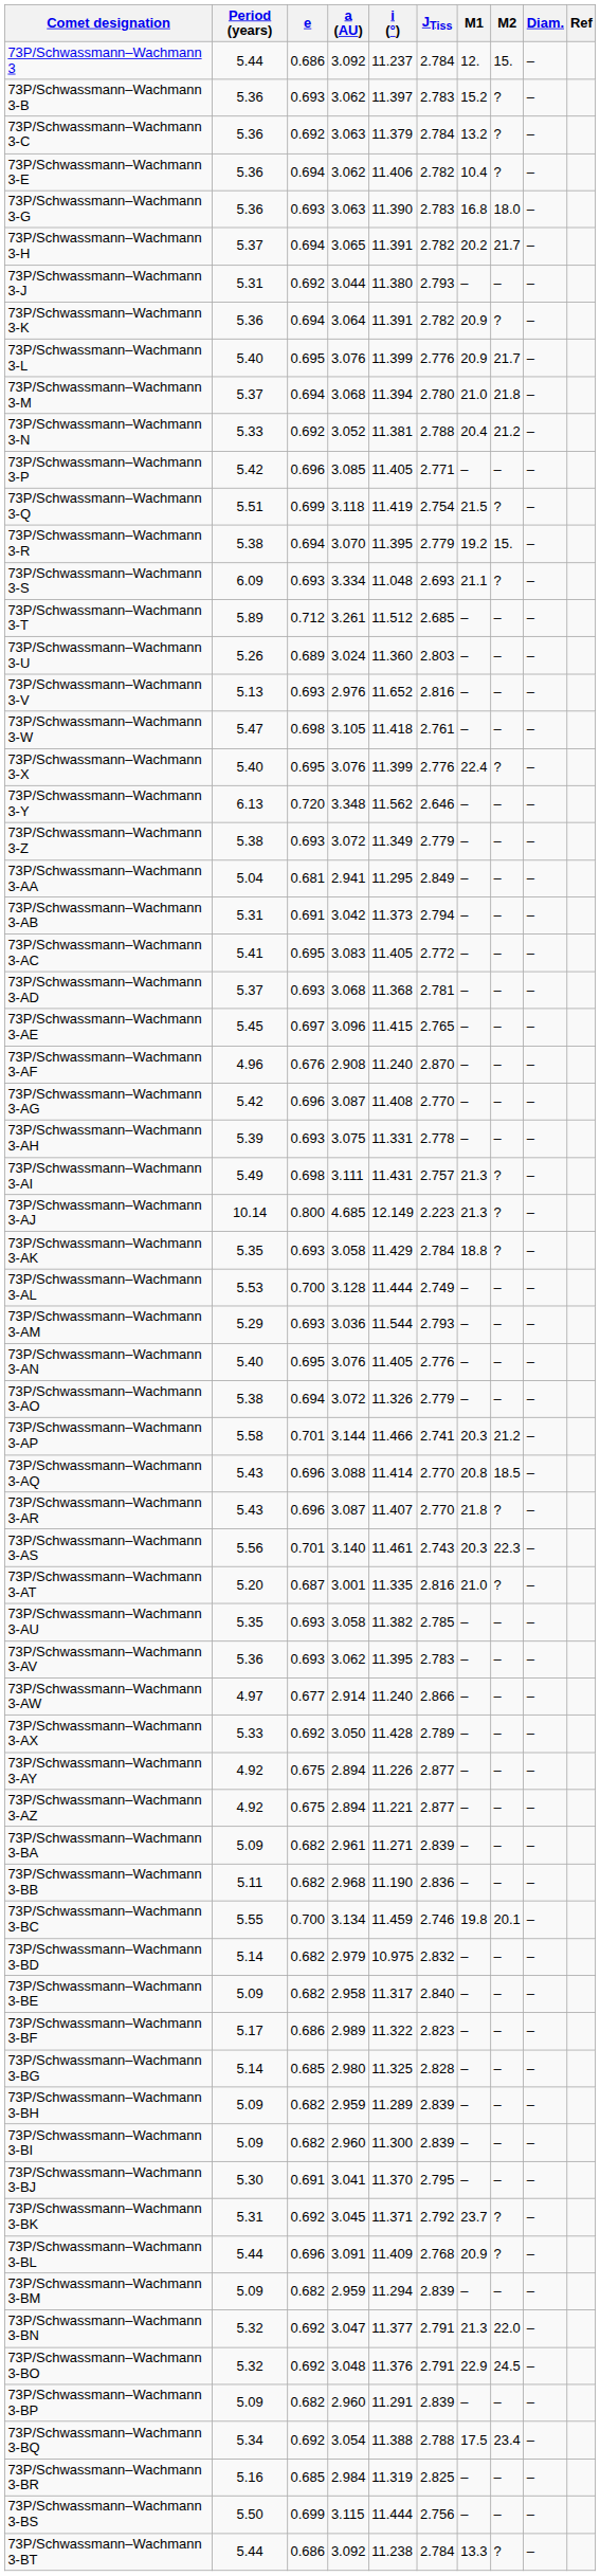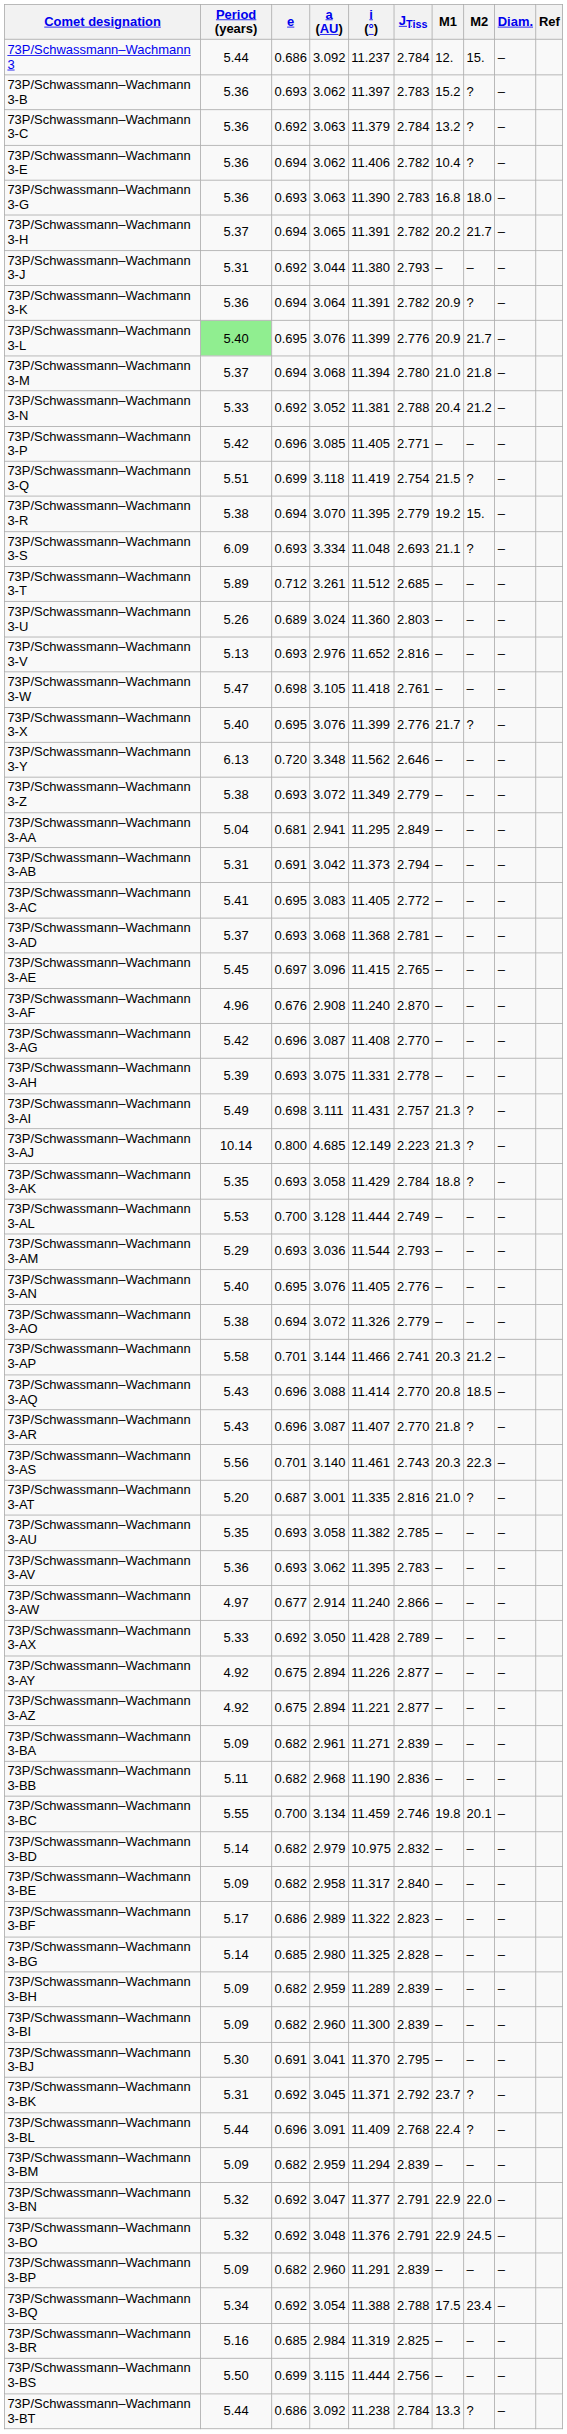 <table class="wikitable sortable">
 <tr>
 <th align="left" width=235 data-sort-type="number"><a href='#'>Comet designation</a></th>
 <th width="80"><a href='#'>Period</a><br>(years)</th>
 <th><a href='#'>e</a></th>
 <th><a href='#'>a</a><br>(<a href='#'>AU</a>)</th>
 <th><a href='#'>i</a><br>(<a href='#'>°</a>)</th>
 <th><a href='#'>J<sub>Tiss</sub></a></th>
 <th>M1</th>
 <th>M2</th>
 <th><a href='#'>Diam.</a></th>
 <th>Ref</th>
 </tr>
 <tr id="1000394">
 <td><a href='#'>73P/Schwassmann–Wachmann 3</a></td>
 <td align="center">5.44</td>
 <td>0.686</td>
 <td>3.092</td>
 <td>11.237</td>
 <td>2.784</td>
 <td>12.</td>
 <td>15.</td>
 <td>–</td>
 <td></td>
 </tr>
 <tr id="1000394">
 <td>73P/Schwassmann–Wachmann 3-B</td>
 <td align="center">5.36</td>
 <td>0.693</td>
 <td>3.062</td>
 <td>11.397</td>
 <td>2.783</td>
 <td>15.2</td>
 <td>?</td>
 <td>–</td>
 <td></td>
 </tr>
 <tr id="1000081">
 <td>73P/Schwassmann–Wachmann 3-C</td>
 <td align="center">5.36</td>
 <td>0.692</td>
 <td>3.063</td>
 <td>11.379</td>
 <td>2.784</td>
 <td>13.2</td>
 <td>?</td>
 <td>–</td>
 <td></td>
 </tr>
 <tr id="1000324">
 <td>73P/Schwassmann–Wachmann 3-E</td>
 <td align="center">5.36</td>
 <td>0.694</td>
 <td>3.062</td>
 <td>11.406</td>
 <td>2.782</td>
 <td>10.4</td>
 <td>?</td>
 <td>–</td>
 <td></td>
 </tr>
 <tr id="1002326">
 <td>73P/Schwassmann–Wachmann 3-G</td>
 <td align="center">5.36</td>
 <td>0.693</td>
 <td>3.063</td>
 <td>11.390</td>
 <td>2.783</td>
 <td>16.8</td>
 <td>18.0</td>
 <td>–</td>
 <td></td>
 </tr>
 <tr id="1002327">
 <td>73P/Schwassmann–Wachmann 3-H</td>
 <td align="center">5.37</td>
 <td>0.694</td>
 <td>3.065</td>
 <td>11.391</td>
 <td>2.782</td>
 <td>20.2</td>
 <td>21.7</td>
 <td>–</td>
 <td></td>
 </tr>
 <tr id="1002336">
 <td>73P/Schwassmann–Wachmann 3-J</td>
 <td align="center">5.31</td>
 <td>0.692</td>
 <td>3.044</td>
 <td>11.380</td>
 <td>2.793</td>
 <td>–</td>
 <td>–</td>
 <td>–</td>
 <td></td>
 </tr>
 <tr id="1002332">
 <td>73P/Schwassmann–Wachmann 3-K</td>
 <td align="center">5.36</td>
 <td>0.694</td>
 <td>3.064</td>
 <td>11.391</td>
 <td>2.782</td>
 <td>20.9</td>
 <td>?</td>
 <td>–</td>
 <td></td>
 </tr>
 <tr id="1002334">
 <td>73P/Schwassmann–Wachmann 3-L</td>
-<td align="center">5.40</td>
+<td align="center" style="background: lightgreen;">5.40</td>
 <td>0.695</td>
 <td>3.076</td>
 <td>11.399</td>
 <td>2.776</td>
 <td>20.9</td>
 <td>21.7</td>
 <td>–</td>
 <td></td>
 </tr>
 <tr id="1002331">
 <td>73P/Schwassmann–Wachmann 3-M</td>
 <td align="center">5.37</td>
 <td>0.694</td>
 <td>3.068</td>
 <td>11.394</td>
 <td>2.780</td>
 <td>21.0</td>
 <td>21.8</td>
 <td>–</td>
 <td></td>
 </tr>
 <tr id="1002338">
 <td>73P/Schwassmann–Wachmann 3-N</td>
 <td align="center">5.33</td>
 <td>0.692</td>
 <td>3.052</td>
 <td>11.381</td>
 <td>2.788</td>
 <td>20.4</td>
 <td>21.2</td>
 <td>–</td>
 <td></td>
 </tr>
 <tr id="1002335">
 <td>73P/Schwassmann–Wachmann 3-P</td>
 <td align="center">5.42</td>
 <td>0.696</td>
 <td>3.085</td>
 <td>11.405</td>
 <td>2.771</td>
 <td>–</td>
 <td>–</td>
 <td>–</td>
 <td></td>
 </tr>
 <tr id="1002333">
 <td>73P/Schwassmann–Wachmann 3-Q</td>
 <td align="center">5.51</td>
 <td>0.699</td>
 <td>3.118</td>
 <td>11.419</td>
 <td>2.754</td>
 <td>21.5</td>
 <td>?</td>
 <td>–</td>
 <td></td>
 </tr>
 <tr id="1002339">
 <td>73P/Schwassmann–Wachmann 3-R</td>
 <td align="center">5.38</td>
 <td>0.694</td>
 <td>3.070</td>
 <td>11.395</td>
 <td>2.779</td>
 <td>19.2</td>
 <td>15.</td>
 <td>–</td>
 <td></td>
 </tr>
 <tr id="1002340">
 <td>73P/Schwassmann–Wachmann 3-S</td>
 <td align="center">6.09</td>
 <td>0.693</td>
 <td>3.334</td>
 <td>11.048</td>
 <td>2.693</td>
 <td>21.1</td>
 <td>?</td>
 <td>–</td>
 <td></td>
 </tr>
 <tr id="1002341">
 <td>73P/Schwassmann–Wachmann 3-T</td>
 <td align="center">5.89</td>
 <td>0.712</td>
 <td>3.261</td>
 <td>11.512</td>
 <td>2.685</td>
 <td>–</td>
 <td>–</td>
 <td>–</td>
 <td></td>
 </tr>
 <tr id="1002342">
 <td>73P/Schwassmann–Wachmann 3-U</td>
 <td align="center">5.26</td>
 <td>0.689</td>
 <td>3.024</td>
 <td>11.360</td>
 <td>2.803</td>
 <td>–</td>
 <td>–</td>
 <td>–</td>
 <td></td>
 </tr>
 <tr id="1002343">
 <td>73P/Schwassmann–Wachmann 3-V</td>
 <td align="center">5.13</td>
 <td>0.693</td>
 <td>2.976</td>
 <td>11.652</td>
 <td>2.816</td>
 <td>–</td>
 <td>–</td>
 <td>–</td>
 <td></td>
 </tr>
 <tr id="1002344">
 <td>73P/Schwassmann–Wachmann 3-W</td>
 <td align="center">5.47</td>
 <td>0.698</td>
 <td>3.105</td>
 <td>11.418</td>
 <td>2.761</td>
 <td>–</td>
 <td>–</td>
 <td>–</td>
 <td></td>
 </tr>
 <tr id="1002345">
 <td>73P/Schwassmann–Wachmann 3-X</td>
 <td align="center">5.40</td>
 <td>0.695</td>
 <td>3.076</td>
 <td>11.399</td>
 <td>2.776</td>
-<td>22.4</td>
+<td>21.7</td>
 <td>?</td>
 <td>–</td>
 <td></td>
 </tr>
 <tr id="1002346">
 <td>73P/Schwassmann–Wachmann 3-Y</td>
 <td align="center">6.13</td>
 <td>0.720</td>
 <td>3.348</td>
 <td>11.562</td>
 <td>2.646</td>
 <td>–</td>
 <td>–</td>
 <td>–</td>
 <td></td>
 </tr>
 <tr id="1002348">
 <td>73P/Schwassmann–Wachmann 3-Z</td>
 <td align="center">5.38</td>
 <td>0.693</td>
 <td>3.072</td>
 <td>11.349</td>
 <td>2.779</td>
 <td>–</td>
 <td>–</td>
 <td>–</td>
 <td></td>
 </tr>
 <tr id="1002349">
 <td>73P/Schwassmann–Wachmann 3-AA</td>
 <td align="center">5.04</td>
 <td>0.681</td>
 <td>2.941</td>
 <td>11.295</td>
 <td>2.849</td>
 <td>–</td>
 <td>–</td>
 <td>–</td>
 <td></td>
 </tr>
 <tr id="1002350">
 <td>73P/Schwassmann–Wachmann 3-AB</td>
 <td align="center">5.31</td>
 <td>0.691</td>
 <td>3.042</td>
 <td>11.373</td>
 <td>2.794</td>
 <td>–</td>
 <td>–</td>
 <td>–</td>
 <td></td>
 </tr>
 <tr id="1002351">
 <td>73P/Schwassmann–Wachmann 3-AC</td>
 <td align="center">5.41</td>
 <td>0.695</td>
 <td>3.083</td>
 <td>11.405</td>
 <td>2.772</td>
 <td>–</td>
 <td>–</td>
 <td>–</td>
 <td></td>
 </tr>
 <tr id="1002352">
 <td>73P/Schwassmann–Wachmann 3-AD</td>
 <td align="center">5.37</td>
 <td>0.693</td>
 <td>3.068</td>
 <td>11.368</td>
 <td>2.781</td>
 <td>–</td>
 <td>–</td>
 <td>–</td>
 <td></td>
 </tr>
 <tr id="1002353">
 <td>73P/Schwassmann–Wachmann 3-AE</td>
 <td align="center">5.45</td>
 <td>0.697</td>
 <td>3.096</td>
 <td>11.415</td>
 <td>2.765</td>
 <td>–</td>
 <td>–</td>
 <td>–</td>
 <td></td>
 </tr>
 <tr id="1002354">
 <td>73P/Schwassmann–Wachmann 3-AF</td>
 <td align="center">4.96</td>
 <td>0.676</td>
 <td>2.908</td>
 <td>11.240</td>
 <td>2.870</td>
 <td>–</td>
 <td>–</td>
 <td>–</td>
 <td></td>
 </tr>
 <tr id="1002355">
 <td>73P/Schwassmann–Wachmann 3-AG</td>
 <td align="center">5.42</td>
 <td>0.696</td>
 <td>3.087</td>
 <td>11.408</td>
 <td>2.770</td>
 <td>–</td>
 <td>–</td>
 <td>–</td>
 <td></td>
 </tr>
 <tr id="1002356">
 <td>73P/Schwassmann–Wachmann 3-AH</td>
 <td align="center">5.39</td>
 <td>0.693</td>
 <td>3.075</td>
 <td>11.331</td>
 <td>2.778</td>
 <td>–</td>
 <td>–</td>
 <td>–</td>
 <td></td>
 </tr>
 <tr id="1002357">
 <td>73P/Schwassmann–Wachmann 3-AI</td>
 <td align="center">5.49</td>
 <td>0.698</td>
 <td>3.111</td>
 <td>11.431</td>
 <td>2.757</td>
 <td>21.3</td>
 <td>?</td>
 <td>–</td>
 <td></td>
 </tr>
 <tr id="1002358">
 <td>73P/Schwassmann–Wachmann 3-AJ</td>
 <td align="center">10.14</td>
 <td>0.800</td>
 <td>4.685</td>
 <td>12.149</td>
 <td>2.223</td>
 <td>21.3</td>
 <td>?</td>
 <td>–</td>
 <td></td>
 </tr>
 <tr id="1002359">
 <td>73P/Schwassmann–Wachmann 3-AK</td>
 <td align="center">5.35</td>
 <td>0.693</td>
 <td>3.058</td>
 <td>11.429</td>
 <td>2.784</td>
 <td>18.8</td>
 <td>?</td>
 <td>–</td>
 <td></td>
 </tr>
 <tr id="1002360">
 <td>73P/Schwassmann–Wachmann 3-AL</td>
 <td align="center">5.53</td>
 <td>0.700</td>
 <td>3.128</td>
 <td>11.444</td>
 <td>2.749</td>
 <td>–</td>
 <td>–</td>
 <td>–</td>
 <td></td>
 </tr>
 <tr id="1002361">
 <td>73P/Schwassmann–Wachmann 3-AM</td>
 <td align="center">5.29</td>
 <td>0.693</td>
 <td>3.036</td>
 <td>11.544</td>
 <td>2.793</td>
 <td>–</td>
 <td>–</td>
 <td>–</td>
 <td></td>
 </tr>
 <tr id="1002363">
 <td>73P/Schwassmann–Wachmann 3-AN</td>
 <td align="center">5.40</td>
 <td>0.695</td>
 <td>3.076</td>
 <td>11.405</td>
 <td>2.776</td>
 <td>–</td>
 <td>–</td>
 <td>–</td>
 <td></td>
 </tr>
 <tr id="1002364">
 <td>73P/Schwassmann–Wachmann 3-AO</td>
 <td align="center">5.38</td>
 <td>0.694</td>
 <td>3.072</td>
 <td>11.326</td>
 <td>2.779</td>
 <td>–</td>
 <td>–</td>
 <td>–</td>
 <td></td>
 </tr>
 <tr id="1002365">
 <td>73P/Schwassmann–Wachmann 3-AP</td>
 <td align="center">5.58</td>
 <td>0.701</td>
 <td>3.144</td>
 <td>11.466</td>
 <td>2.741</td>
 <td>20.3</td>
 <td>21.2</td>
 <td>–</td>
 <td></td>
 </tr>
 <tr id="1002366">
 <td>73P/Schwassmann–Wachmann 3-AQ</td>
 <td align="center">5.43</td>
 <td>0.696</td>
 <td>3.088</td>
 <td>11.414</td>
 <td>2.770</td>
 <td>20.8</td>
 <td>18.5</td>
 <td>–</td>
 <td></td>
 </tr>
 <tr id="1002367">
 <td>73P/Schwassmann–Wachmann 3-AR</td>
 <td align="center">5.43</td>
 <td>0.696</td>
 <td>3.087</td>
 <td>11.407</td>
 <td>2.770</td>
 <td>21.8</td>
 <td>?</td>
 <td>–</td>
 <td></td>
 </tr>
 <tr id="1002368">
 <td>73P/Schwassmann–Wachmann 3-AS</td>
 <td align="center">5.56</td>
 <td>0.701</td>
 <td>3.140</td>
 <td>11.461</td>
 <td>2.743</td>
 <td>20.3</td>
 <td>22.3</td>
 <td>–</td>
 <td></td>
 </tr>
 <tr id="1002369">
 <td>73P/Schwassmann–Wachmann 3-AT</td>
 <td align="center">5.20</td>
 <td>0.687</td>
 <td>3.001</td>
 <td>11.335</td>
 <td>2.816</td>
 <td>21.0</td>
 <td>?</td>
 <td>–</td>
 <td></td>
 </tr>
 <tr id="1002370">
 <td>73P/Schwassmann–Wachmann 3-AU</td>
 <td align="center">5.35</td>
 <td>0.693</td>
 <td>3.058</td>
 <td>11.382</td>
 <td>2.785</td>
 <td>–</td>
 <td>–</td>
 <td>–</td>
 <td></td>
 </tr>
 <tr id="1002371">
 <td>73P/Schwassmann–Wachmann 3-AV</td>
 <td align="center">5.36</td>
 <td>0.693</td>
 <td>3.062</td>
 <td>11.395</td>
 <td>2.783</td>
 <td>–</td>
 <td>–</td>
 <td>–</td>
 <td></td>
 </tr>
 <tr id="1002372">
 <td>73P/Schwassmann–Wachmann 3-AW</td>
 <td align="center">4.97</td>
 <td>0.677</td>
 <td>2.914</td>
 <td>11.240</td>
 <td>2.866</td>
 <td>–</td>
 <td>–</td>
 <td>–</td>
 <td></td>
 </tr>
 <tr id="1002373">
 <td>73P/Schwassmann–Wachmann 3-AX</td>
 <td align="center">5.33</td>
 <td>0.692</td>
 <td>3.050</td>
 <td>11.428</td>
 <td>2.789</td>
 <td>–</td>
 <td>–</td>
 <td>–</td>
 <td></td>
 </tr>
 <tr id="1002374">
 <td>73P/Schwassmann–Wachmann 3-AY</td>
 <td align="center">4.92</td>
 <td>0.675</td>
 <td>2.894</td>
 <td>11.226</td>
 <td>2.877</td>
 <td>–</td>
 <td>–</td>
 <td>–</td>
 <td></td>
 </tr>
 <tr id="1002375">
 <td>73P/Schwassmann–Wachmann 3-AZ</td>
 <td align="center">4.92</td>
 <td>0.675</td>
 <td>2.894</td>
 <td>11.221</td>
 <td>2.877</td>
 <td>–</td>
 <td>–</td>
 <td>–</td>
 <td></td>
 </tr>
 <tr id="1002376">
 <td>73P/Schwassmann–Wachmann 3-BA</td>
 <td align="center">5.09</td>
 <td>0.682</td>
 <td>2.961</td>
 <td>11.271</td>
 <td>2.839</td>
 <td>–</td>
 <td>–</td>
 <td>–</td>
 <td></td>
 </tr>
 <tr id="1002377">
 <td>73P/Schwassmann–Wachmann 3-BB</td>
 <td align="center">5.11</td>
 <td>0.682</td>
 <td>2.968</td>
 <td>11.190</td>
 <td>2.836</td>
 <td>–</td>
 <td>–</td>
 <td>–</td>
 <td></td>
 </tr>
 <tr id="1002378">
 <td>73P/Schwassmann–Wachmann 3-BC</td>
 <td align="center">5.55</td>
 <td>0.700</td>
 <td>3.134</td>
 <td>11.459</td>
 <td>2.746</td>
 <td>19.8</td>
 <td>20.1</td>
 <td>–</td>
 <td></td>
 </tr>
 <tr id="1002379">
 <td>73P/Schwassmann–Wachmann 3-BD</td>
 <td align="center">5.14</td>
 <td>0.682</td>
 <td>2.979</td>
 <td>10.975</td>
 <td>2.832</td>
 <td>–</td>
 <td>–</td>
 <td>–</td>
 <td></td>
 </tr>
 <tr id="1002380">
 <td>73P/Schwassmann–Wachmann 3-BE</td>
 <td align="center">5.09</td>
 <td>0.682</td>
 <td>2.958</td>
 <td>11.317</td>
 <td>2.840</td>
 <td>–</td>
 <td>–</td>
 <td>–</td>
 <td></td>
 </tr>
 <tr id="1002381">
 <td>73P/Schwassmann–Wachmann 3-BF</td>
 <td align="center">5.17</td>
 <td>0.686</td>
 <td>2.989</td>
 <td>11.322</td>
 <td>2.823</td>
 <td>–</td>
 <td>–</td>
 <td>–</td>
 <td></td>
 </tr>
 <tr id="1002382">
 <td>73P/Schwassmann–Wachmann 3-BG</td>
 <td align="center">5.14</td>
 <td>0.685</td>
 <td>2.980</td>
 <td>11.325</td>
 <td>2.828</td>
 <td>–</td>
 <td>–</td>
 <td>–</td>
 <td></td>
 </tr>
 <tr id="1002383">
 <td>73P/Schwassmann–Wachmann 3-BH</td>
 <td align="center">5.09</td>
 <td>0.682</td>
 <td>2.959</td>
 <td>11.289</td>
 <td>2.839</td>
 <td>–</td>
 <td>–</td>
 <td>–</td>
 <td></td>
 </tr>
 <tr id="1002384">
 <td>73P/Schwassmann–Wachmann 3-BI</td>
 <td align="center">5.09</td>
 <td>0.682</td>
 <td>2.960</td>
 <td>11.300</td>
 <td>2.839</td>
 <td>–</td>
 <td>–</td>
 <td>–</td>
 <td></td>
 </tr>
 <tr id="1002385">
 <td>73P/Schwassmann–Wachmann 3-BJ</td>
 <td align="center">5.30</td>
 <td>0.691</td>
 <td>3.041</td>
 <td>11.370</td>
 <td>2.795</td>
 <td>–</td>
 <td>–</td>
 <td>–</td>
 <td></td>
 </tr>
 <tr id="1002386">
 <td>73P/Schwassmann–Wachmann 3-BK</td>
 <td align="center">5.31</td>
 <td>0.692</td>
 <td>3.045</td>
 <td>11.371</td>
 <td>2.792</td>
 <td>23.7</td>
 <td>?</td>
 <td>–</td>
 <td></td>
 </tr>
 <tr id="1002387">
 <td>73P/Schwassmann–Wachmann 3-BL</td>
 <td align="center">5.44</td>
 <td>0.696</td>
 <td>3.091</td>
 <td>11.409</td>
 <td>2.768</td>
-<td>20.9</td>
+<td>22.4</td>
 <td>?</td>
 <td>–</td>
 <td></td>
 </tr>
 <tr id="1002388">
 <td>73P/Schwassmann–Wachmann 3-BM</td>
 <td align="center">5.09</td>
 <td>0.682</td>
 <td>2.959</td>
 <td>11.294</td>
 <td>2.839</td>
 <td>–</td>
 <td>–</td>
 <td>–</td>
 <td></td>
 </tr>
 <tr id="1002390">
 <td>73P/Schwassmann–Wachmann 3-BN</td>
 <td align="center">5.32</td>
 <td>0.692</td>
 <td>3.047</td>
 <td>11.377</td>
 <td>2.791</td>
-<td>21.3</td>
+<td>22.9</td>
 <td>22.0</td>
 <td>–</td>
 <td></td>
 </tr>
 <tr id="1002391">
 <td>73P/Schwassmann–Wachmann 3-BO</td>
 <td align="center">5.32</td>
 <td>0.692</td>
 <td>3.048</td>
 <td>11.376</td>
 <td>2.791</td>
 <td>22.9</td>
 <td>24.5</td>
 <td>–</td>
 <td></td>
 </tr>
 <tr id="1002392">
 <td>73P/Schwassmann–Wachmann 3-BP</td>
 <td align="center">5.09</td>
 <td>0.682</td>
 <td>2.960</td>
 <td>11.291</td>
 <td>2.839</td>
 <td>–</td>
 <td>–</td>
 <td>–</td>
 <td></td>
 </tr>
 <tr id="1002393">
 <td>73P/Schwassmann–Wachmann 3-BQ</td>
 <td align="center">5.34</td>
 <td>0.692</td>
 <td>3.054</td>
 <td>11.388</td>
 <td>2.788</td>
 <td>17.5</td>
 <td>23.4</td>
 <td>–</td>
 <td></td>
 </tr>
 <tr id="1002395">
 <td>73P/Schwassmann–Wachmann 3-BR</td>
 <td align="center">5.16</td>
 <td>0.685</td>
 <td>2.984</td>
 <td>11.319</td>
 <td>2.825</td>
 <td>–</td>
 <td>–</td>
 <td>–</td>
 <td></td>
 </tr>
 <tr id="1002396">
 <td>73P/Schwassmann–Wachmann 3-BS</td>
 <td align="center">5.50</td>
 <td>0.699</td>
 <td>3.115</td>
 <td>11.444</td>
 <td>2.756</td>
 <td>–</td>
 <td>–</td>
 <td>–</td>
 <td></td>
 </tr>
 <tr id="1003506">
 <td>73P/Schwassmann–Wachmann 3-BT</td>
 <td align="center">5.44</td>
 <td>0.686</td>
 <td>3.092</td>
 <td>11.238</td>
 <td>2.784</td>
 <td>13.3</td>
 <td>?</td>
 <td>–</td>
 <td></td>
 </tr>
 </table>
